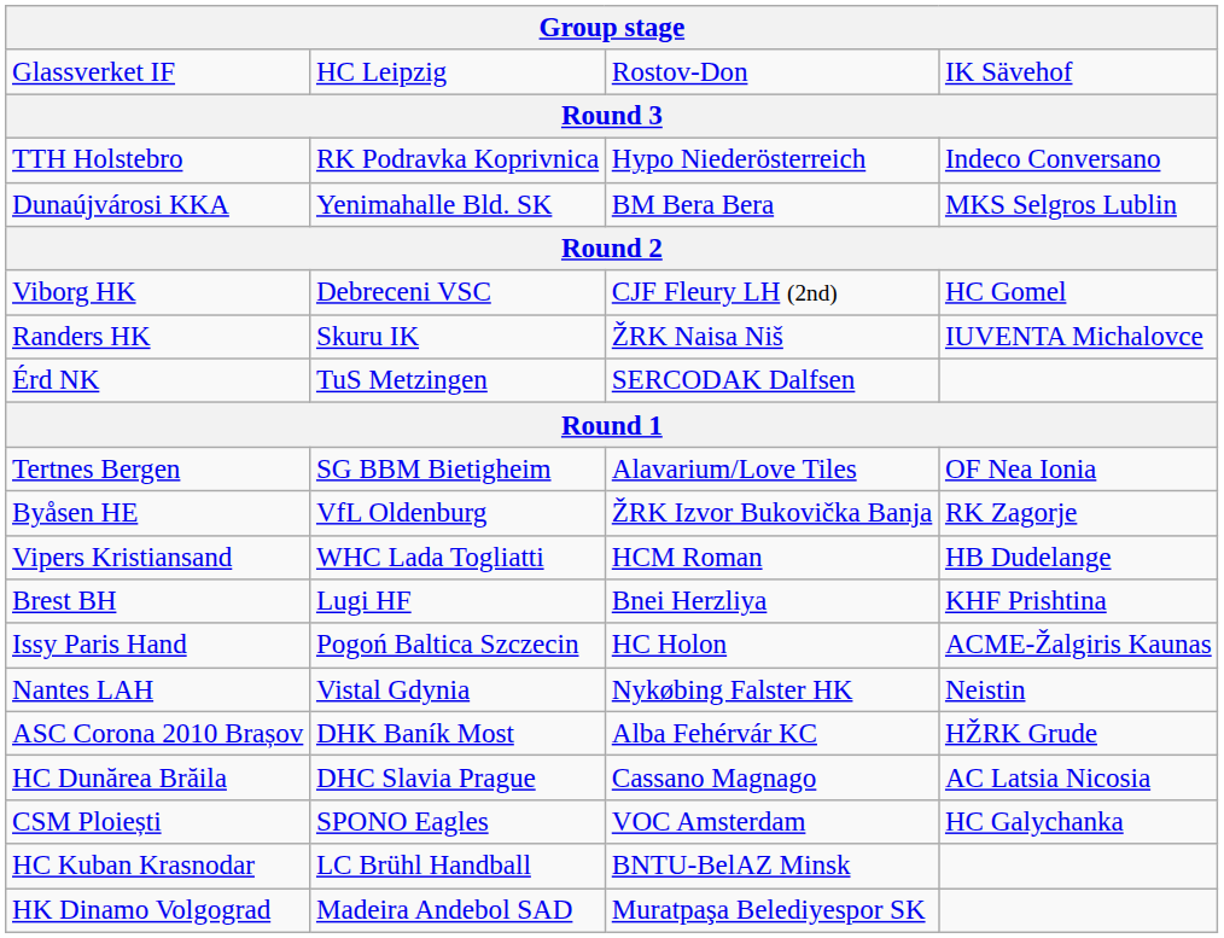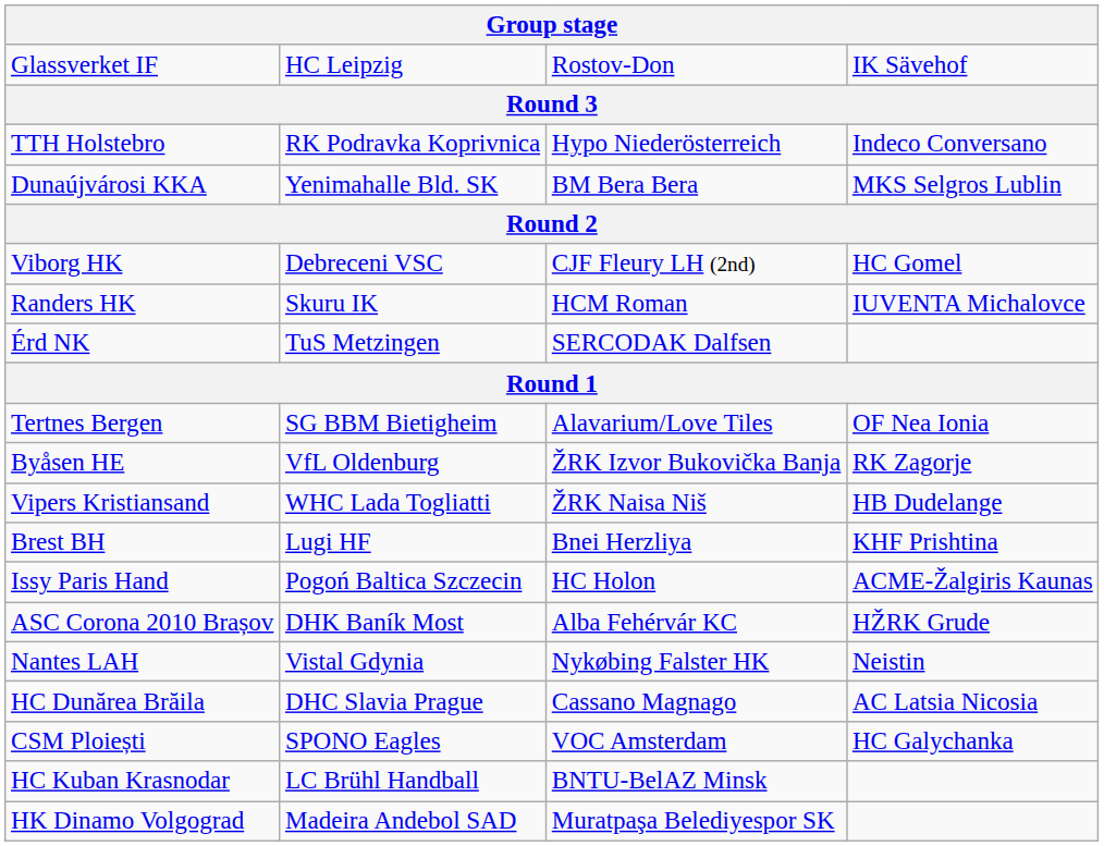 <table class="wikitable">
 <tr>
 <th colspan="4"><a href='#'>Group stage</a></th>
 </tr>
 <tr>
 <td> <a href='#'>Glassverket IF</a> </td>
 <td> <a href='#'>HC Leipzig</a> </td>
 <td> <a href='#'>Rostov-Don</a> </td>
 <td> <a href='#'>IK Sävehof</a> </td>
 </tr>
 <tr>
 <th colspan="4"><a href='#'>Round 3</a></th>
 </tr>
 <tr>
 <td> <a href='#'>TTH Holstebro</a> </td>
 <td> <a href='#'>RK Podravka Koprivnica</a> </td>
 <td> <a href='#'>Hypo Niederösterreich</a> </td>
 <td> <a href='#'>Indeco Conversano</a> </td>
 </tr>
 <tr>
 <td> <a href='#'>Dunaújvárosi KKA</a> </td>
 <td> <a href='#'>Yenimahalle Bld. SK</a> </td>
 <td> <a href='#'>BM Bera Bera</a> </td>
 <td> <a href='#'>MKS Selgros Lublin</a> </td>
 </tr>
 <tr>
 <th colspan="4"><a href='#'>Round 2</a></th>
 </tr>
 <tr>
 <td> <a href='#'>Viborg HK</a> </td>
 <td> <a href='#'>Debreceni VSC</a> </td>
 <td> <a href='#'>CJF Fleury LH</a> <small>(2nd)</small></td>
 <td> <a href='#'>HC Gomel</a> </td>
 </tr>
 <tr>
 <td> <a href='#'>Randers HK</a> </td>
 <td> <a href='#'>Skuru IK</a> </td>
-<td> <a href='#'>ŽRK Naisa Niš</a> </td>
+<td> <a href='#'>HCM Roman</a> </td>
 <td> <a href='#'>IUVENTA Michalovce</a> </td>
 </tr>
 <tr>
 <td> <a href='#'>Érd NK</a> </td>
 <td> <a href='#'>TuS Metzingen</a> </td>
 <td> <a href='#'>SERCODAK Dalfsen</a> </td>
 <td></td>
 </tr>
 <tr>
 <th colspan="4"><a href='#'>Round 1</a></th>
 </tr>
 <tr>
 <td> <a href='#'>Tertnes Bergen</a> </td>
 <td> <a href='#'>SG BBM Bietigheim</a> </td>
 <td> <a href='#'>Alavarium/Love Tiles</a> </td>
 <td> <a href='#'>OF Nea Ionia</a> </td>
 </tr>
 <tr>
 <td> <a href='#'>Byåsen HE</a> </td>
 <td> <a href='#'>VfL Oldenburg</a> </td>
 <td> <a href='#'>ŽRK Izvor Bukovička Banja</a> </td>
 <td> <a href='#'>RK Zagorje</a> </td>
 </tr>
 <tr>
 <td> <a href='#'>Vipers Kristiansand</a> </td>
 <td> <a href='#'>WHC Lada Togliatti</a> </td>
-<td> <a href='#'>HCM Roman</a> </td>
+<td> <a href='#'>ŽRK Naisa Niš</a> </td>
 <td> <a href='#'>HB Dudelange</a> </td>
 </tr>
 <tr>
 <td> <a href='#'>Brest BH</a> </td>
 <td> <a href='#'>Lugi HF</a> </td>
 <td> <a href='#'>Bnei Herzliya</a> </td>
 <td> <a href='#'>KHF Prishtina</a> </td>
 </tr>
 <tr>
 <td> <a href='#'>Issy Paris Hand</a> </td>
 <td> <a href='#'>Pogoń Baltica Szczecin</a> </td>
 <td> <a href='#'>HC Holon</a> </td>
 <td> <a href='#'>ACME-Žalgiris Kaunas</a> </td>
 </tr>
 <tr>
+<td> <a href='#'>ASC Corona 2010 Brașov</a> </td>
+<td> <a href='#'>DHK Baník Most</a> </td>
+<td> <a href='#'>Alba Fehérvár KC</a> </td>
+<td> <a href='#'>HŽRK Grude</a> </td>
+</tr>
+<tr>
 <td> <a href='#'>Nantes LAH</a> </td>
 <td> <a href='#'>Vistal Gdynia</a> </td>
 <td> <a href='#'>Nykøbing Falster HK</a> </td>
 <td> <a href='#'>Neistin</a> </td>
-</tr>
-<tr>
-<td> <a href='#'>ASC Corona 2010 Brașov</a> </td>
-<td> <a href='#'>DHK Baník Most</a> </td>
-<td> <a href='#'>Alba Fehérvár KC</a> </td>
-<td> <a href='#'>HŽRK Grude</a> </td>
 </tr>
 <tr>
 <td> <a href='#'>HC Dunărea Brăila</a> </td>
 <td> <a href='#'>DHC Slavia Prague</a> </td>
 <td> <a href='#'>Cassano Magnago</a> </td>
 <td> <a href='#'>AC Latsia Nicosia</a> </td>
 </tr>
 <tr>
 <td> <a href='#'>CSM Ploiești</a> </td>
 <td> <a href='#'>SPONO Eagles</a> </td>
 <td> <a href='#'>VOC Amsterdam</a> </td>
 <td> <a href='#'>HC Galychanka</a> </td>
 </tr>
 <tr>
 <td> <a href='#'>HC Kuban Krasnodar</a> </td>
 <td> <a href='#'>LC Brühl Handball</a> </td>
 <td> <a href='#'>BNTU-BelAZ Minsk</a> </td>
 <td></td>
 </tr>
 <tr>
 <td> <a href='#'>HK Dinamo Volgograd</a> </td>
 <td> <a href='#'>Madeira Andebol SAD</a> </td>
 <td> <a href='#'>Muratpaşa Belediyespor SK</a> </td>
 <td></td>
 </tr>
 </table>
